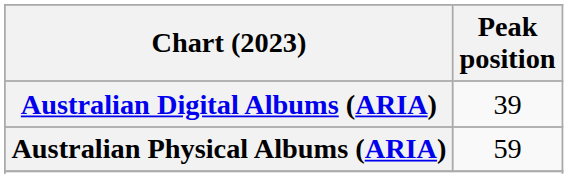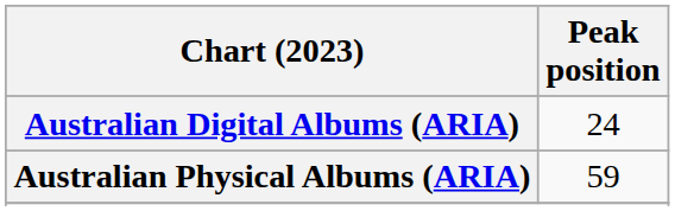 <table class="wikitable sortable plainrowheaders" style="text-align:center;">
 <tr>
 <th scope="col">Chart (2023)</th>
 <th scope="col">Peak<br>position</th>
 </tr>
 <tr>
 <th scope="row"><a href='#'>Australian Digital Albums</a> (<a href='#'>ARIA</a>)</th>
-<td>39</td>
+<td>24</td>
 </tr>
 <tr>
 <th scope="row">Australian Physical Albums (<a href='#'>ARIA</a>)</th>
 <td>59</td>
 </tr>
 <tr>
 </tr>
 <tr>
 </tr>
 <tr>
 </tr>
 </table>
